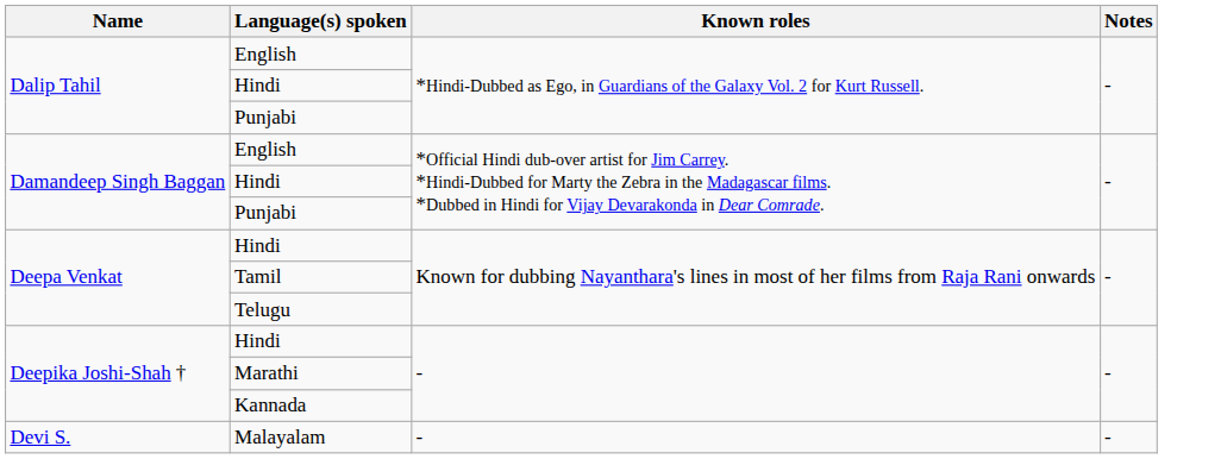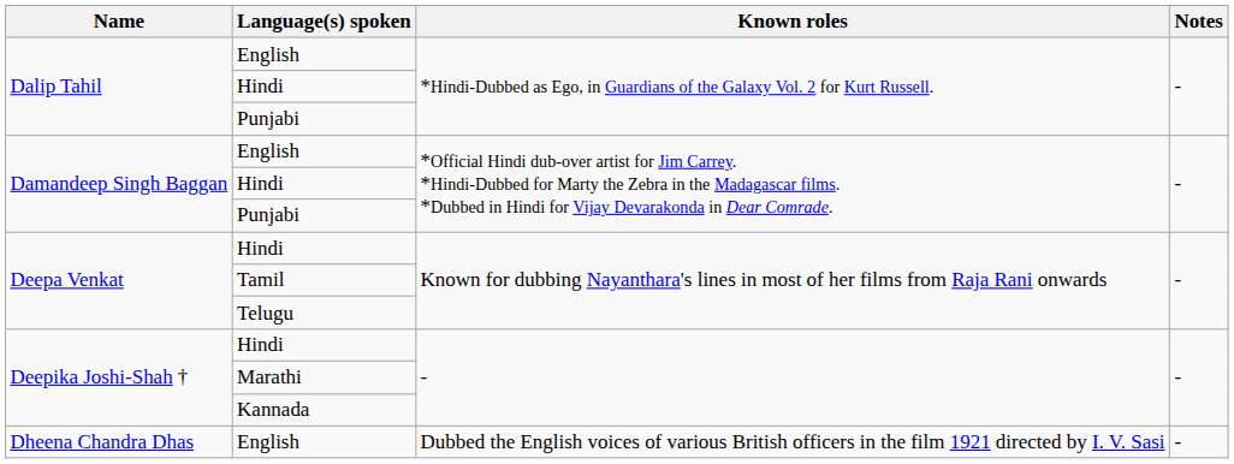 <table class="wikitable sortable">
 <tr>
 <th>Name</th>
 <th>Language(s) spoken</th>
 <th>Known roles</th>
 <th>Notes</th>
 </tr>
 <tr>
 <td rowspan="3"><a href='#'>Dalip Tahil</a></td>
 <td>English</td>
 <td rowspan="3">*<small>Hindi-Dubbed as Ego, in <a href='#'>Guardians of the Galaxy Vol. 2</a> for <a href='#'>Kurt Russell</a>.</small></td>
 <td rowspan="3">-</td>
 </tr>
 <tr>
 <td>Hindi</td>
 </tr>
 <tr>
 <td>Punjabi</td>
 </tr>
 <tr>
 <td rowspan="3"><a href='#'>Damandeep Singh Baggan</a></td>
 <td>English</td>
 <td rowspan="3">*<small>Official Hindi dub-over artist for <a href='#'>Jim Carrey</a>.</small> <br> *<small>Hindi-Dubbed for Marty the Zebra in the <a href='#'>Madagascar films</a>.</small><br>*<small>Dubbed in Hindi for <a href='#'>Vijay Devarakonda</a> in <em><a href='#'>Dear Comrade</a></em>.</small></td>
 <td rowspan="3">-</td>
 </tr>
 <tr>
 <td>Hindi</td>
 </tr>
 <tr>
 <td>Punjabi</td>
 </tr>
 <tr>
 <td rowspan="3"><a href='#'>Deepa Venkat</a></td>
 <td>Hindi</td>
 <td rowspan="3">Known for dubbing <a href='#'>Nayanthara</a>'s lines in most of her films from <a href='#'>Raja Rani</a> onwards</td>
 <td rowspan="3">-</td>
 </tr>
 <tr>
 <td>Tamil</td>
 </tr>
 <tr>
 <td>Telugu</td>
 </tr>
 <tr>
 <td rowspan="3"><a href='#'>Deepika Joshi-Shah</a> †</td>
 <td>Hindi</td>
 <td rowspan="3">-</td>
 <td rowspan="3">-</td>
 </tr>
 <tr>
 <td>Marathi</td>
 </tr>
 <tr>
 <td>Kannada</td>
 </tr>
 <tr>
-<td><a href='#'>Devi S.</a></td>
-<td>Malayalam</td>
-<td>-</td>
+<td><a href='#'>Dheena Chandra Dhas</a></td>
+<td>English</td>
+<td>Dubbed the English voices of various British officers in the film <a href='#'>1921</a> directed by <a href='#'>I. V. Sasi</a></td>
 <td>-</td>
 </tr>
 </table>
